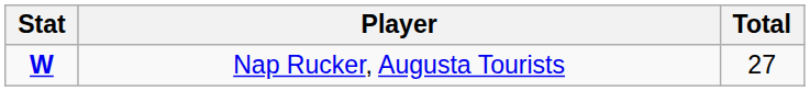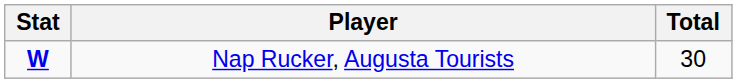 <table class="wikitable" width="40%" style="text-align:center;">
 <tr>
 <th width="5%">Stat</th>
 <th width="60%">Player</th>
 <th width="5%">Total</th>
 </tr>
 <tr>
 <td><strong><a href='#'>W</a></strong></td>
 <td><a href='#'>Nap Rucker</a>, <a href='#'>Augusta Tourists</a></td>
-<td>27</td>
+<td>30</td>
 </tr>
 </table>
